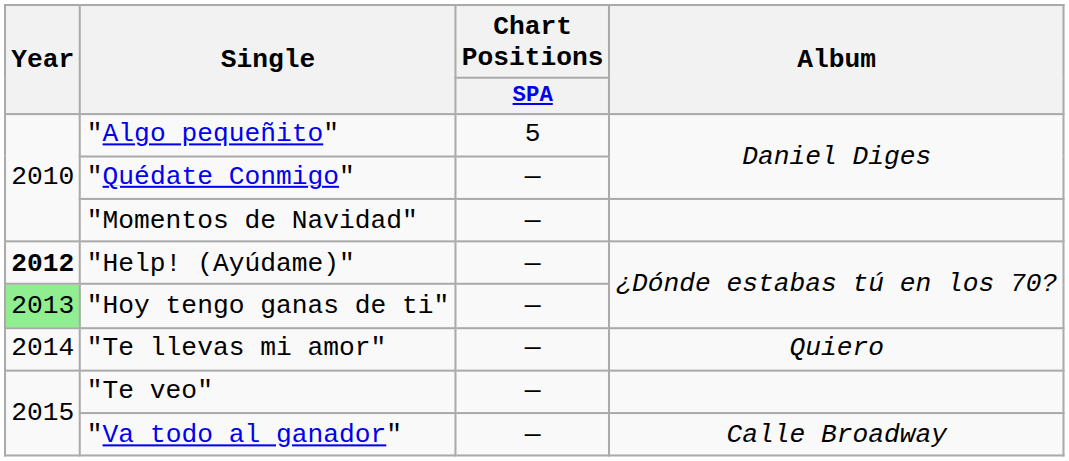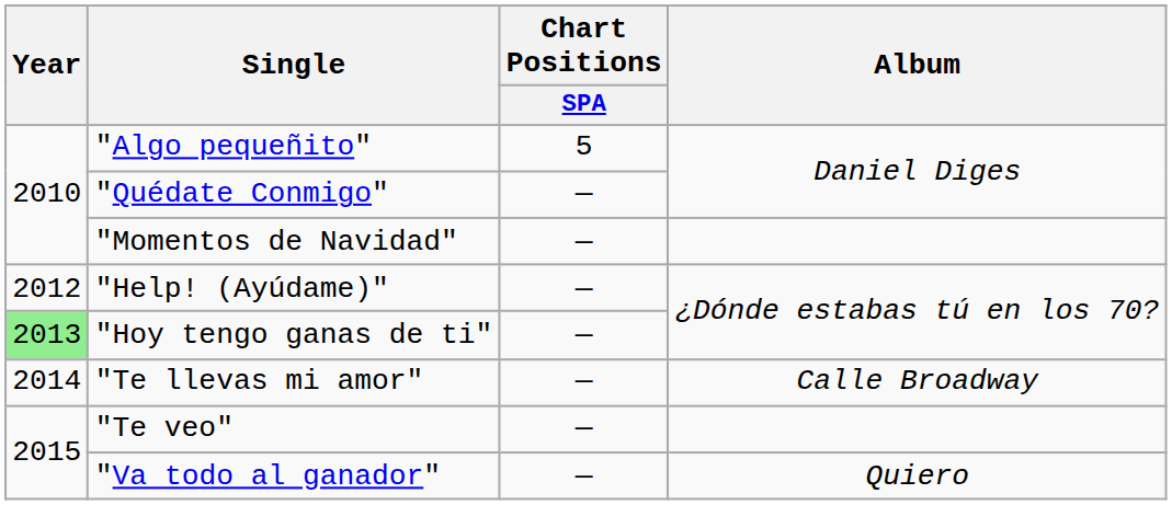 <table class="wikitable">
 <tr>
 <th rowspan="2">Year</th>
 <th rowspan="2">Single</th>
 <th colspan="1">Chart Positions</th>
 <th rowspan="2">Album</th>
 </tr>
 <tr>
 <th style="width:5em;font-size:85%"><a href='#'>SPA</a><br></th>
 </tr>
 <tr>
 <td rowspan="3">2010</td>
 <td>"<a href='#'>Algo pequeñito</a>"</td>
 <td align="center">5</td>
 <td rowspan="2" align=center><em>Daniel Diges</em></td>
 </tr>
 <tr>
 <td>"<a href='#'>Quédate Conmigo</a>"</td>
 <td align="center">—</td>
 </tr>
 <tr>
 <td>"Momentos de Navidad"</td>
 <td align="center">—</td>
 <td></td>
 </tr>
 <tr>
-<td><strong>2012</strong></td>
+<td>2012</td>
 <td>"Help! (Ayúdame)"</td>
 <td align="center">—</td>
 <td rowspan="2" align=center><em>¿Dónde estabas tú en los 70?</em></td>
 </tr>
 <tr>
 <td style="background: lightgreen;">2013</td>
 <td>"Hoy tengo ganas de ti"</td>
 <td align="center">—</td>
 </tr>
 <tr>
 <td>2014</td>
 <td>"Te llevas mi amor"</td>
 <td align="center">—</td>
-<td align=center><em>Quiero</em></td>
+<td align=center><em>Calle Broadway</em></td>
 </tr>
 <tr>
 <td rowspan="2">2015</td>
 <td>"Te veo"</td>
 <td align="center">—</td>
 <td></td>
 </tr>
 <tr>
 <td>"<a href='#'>Va todo al ganador</a>"</td>
 <td align="center">—</td>
-<td align=center><em>Calle Broadway</em></td>
+<td align=center><em>Quiero</em></td>
 </tr>
 </table>
